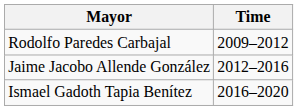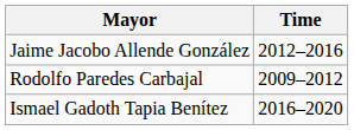 <table class="wikitable">
 <tr align=center style="background:#d8edff">
 <th>Mayor</th>
 <th>Time</th>
 </tr>
 <tr>
+<td>Jaime Jacobo Allende González</td>
+<td>2012–2016</td>
+</tr>
+<tr>
 <td>Rodolfo Paredes Carbajal</td>
 <td>2009–2012</td>
-</tr>
-<tr>
-<td>Jaime Jacobo Allende González</td>
-<td>2012–2016</td>
 </tr>
 <tr>
 <td>Ismael Gadoth Tapia Benítez</td>
 <td>2016–2020</td>
 </tr>
 </table>
